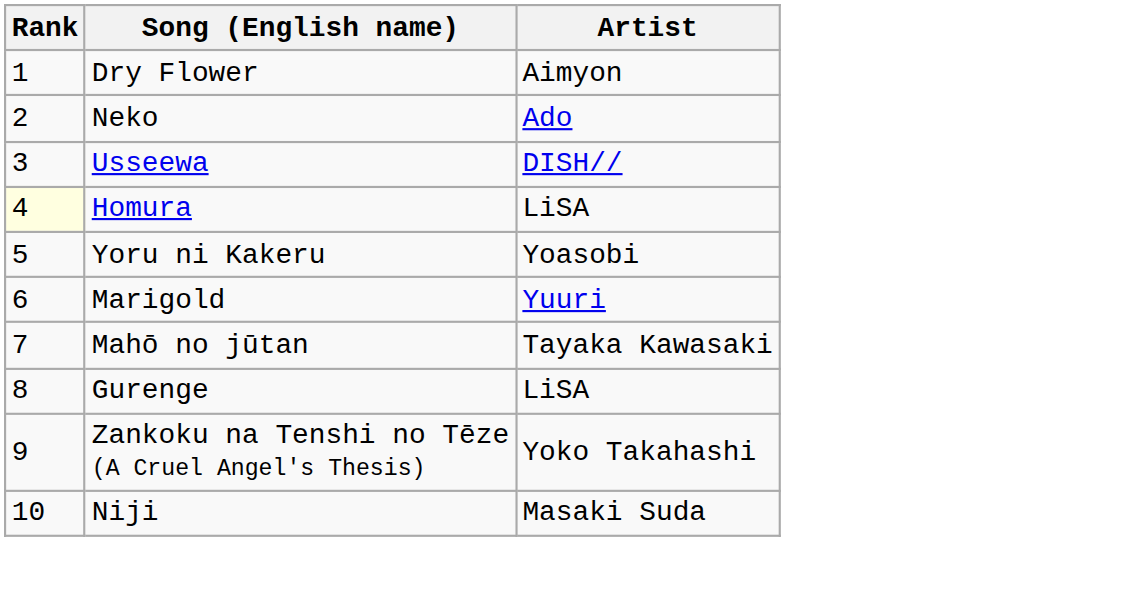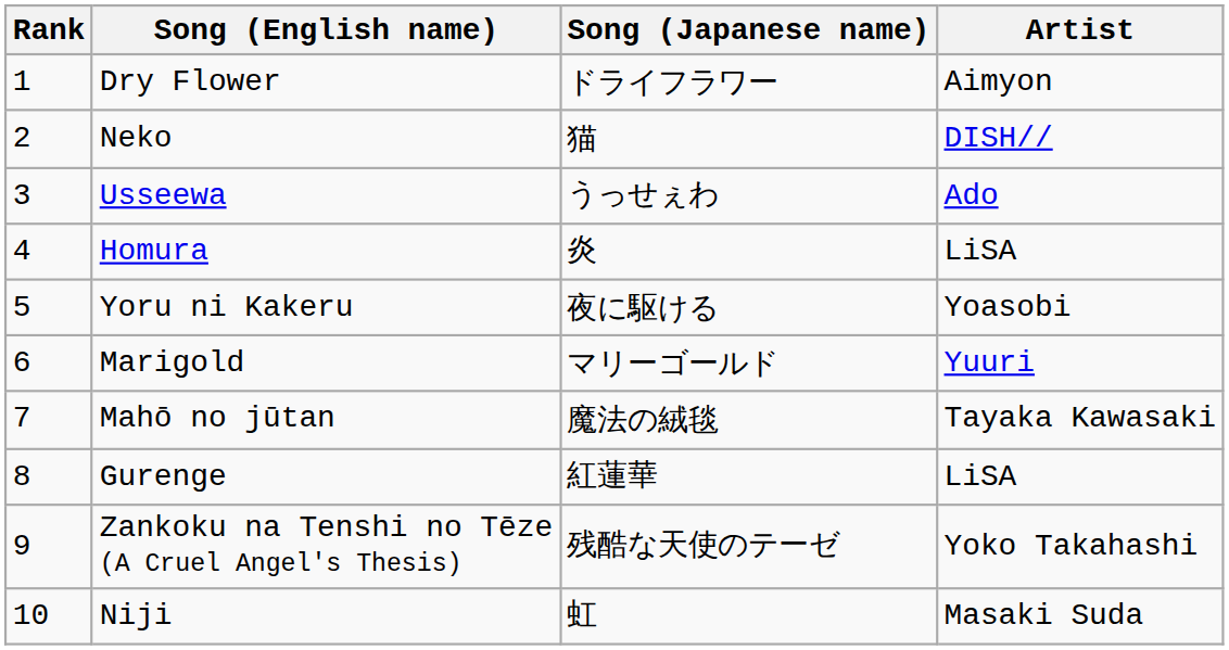 <table class="wikitable">
 <tr>
 <th>Rank</th>
 <th>Song (English name)</th>
+<th>Song (Japanese name)</th>
 <th>Artist</th>
 </tr>
 <tr>
 <td>1</td>
 <td>Dry Flower</td>
+<td>ドライフラワー</td>
 <td>Aimyon</td>
 </tr>
 <tr>
 <td>2</td>
 <td>Neko</td>
-<td><a href='#'>Ado</a></td>
+<td>猫</td>
+<td><a href='#'>DISH//</a></td>
 </tr>
 <tr>
 <td>3</td>
 <td><a href='#'>Usseewa</a></td>
-<td><a href='#'>DISH//</a></td>
+<td>うっせぇわ</td>
+<td><a href='#'>Ado</a></td>
 </tr>
 <tr>
-<td style="background: lightyellow;">4</td>
+<td>4</td>
 <td><a href='#'>Homura</a></td>
+<td>炎</td>
 <td>LiSA</td>
 </tr>
 <tr>
 <td>5</td>
 <td>Yoru ni Kakeru</td>
+<td>夜に駆ける</td>
 <td>Yoasobi</td>
 </tr>
 <tr>
 <td>6</td>
 <td>Marigold</td>
+<td>マリーゴールド</td>
 <td><a href='#'>Yuuri</a></td>
 </tr>
 <tr>
 <td>7</td>
 <td>Mahō no jūtan</td>
+<td>魔法の絨毯</td>
 <td>Tayaka Kawasaki</td>
 </tr>
 <tr>
 <td>8</td>
 <td>Gurenge</td>
+<td>紅蓮華</td>
 <td>LiSA</td>
 </tr>
 <tr>
 <td>9</td>
 <td>Zankoku na Tenshi no Tēze <br><small>(A Cruel Angel's Thesis)</small></td>
+<td>残酷な天使のテーゼ</td>
 <td>Yoko Takahashi</td>
 </tr>
 <tr>
 <td>10</td>
 <td>Niji</td>
+<td>虹</td>
 <td>Masaki Suda</td>
 </tr>
 </table>
